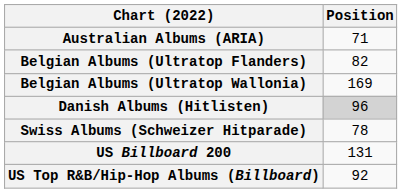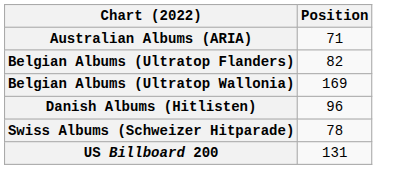 <table class="wikitable sortable plainrowheaders" style="text-align:center">
 <tr>
 <th scope="col">Chart (2022)</th>
 <th scope="col">Position</th>
 </tr>
 <tr>
 <th scope="row">Australian Albums (ARIA)</th>
 <td>71</td>
 </tr>
 <tr>
 <th scope="row">Belgian Albums (Ultratop Flanders)</th>
 <td>82</td>
 </tr>
 <tr>
 <th scope="row">Belgian Albums (Ultratop Wallonia)</th>
 <td>169</td>
 </tr>
 <tr>
 <th scope="row">Danish Albums (Hitlisten)</th>
-<td style="background: lightgrey;">96</td>
+<td>96</td>
 </tr>
 <tr>
 <th scope="row">Swiss Albums (Schweizer Hitparade)</th>
 <td>78</td>
 </tr>
 <tr>
 <th scope="row">US <em>Billboard</em> 200</th>
 <td>131</td>
 </tr>
-<tr>
-<th scope="row">US Top R&B/Hip-Hop Albums (<em>Billboard</em>)</th>
-<td>92</td>
-</tr>
 </table>
